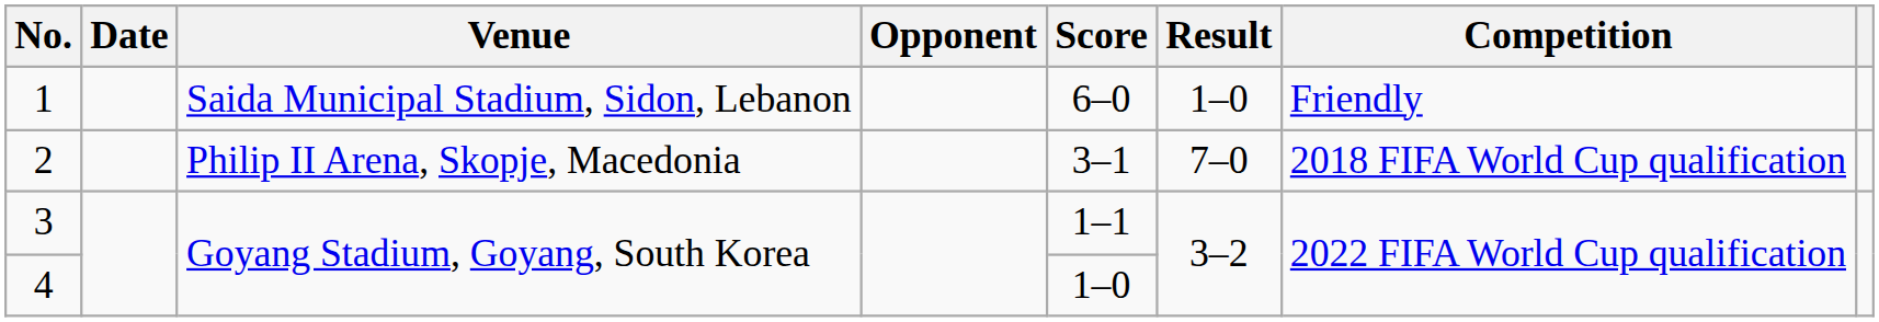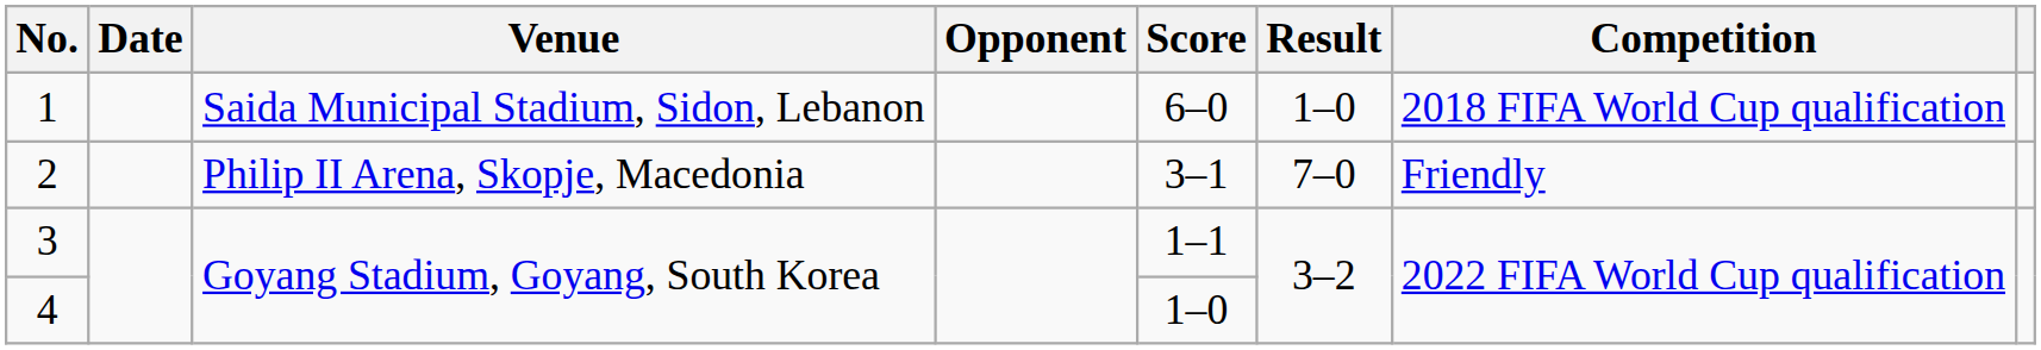 <table class="wikitable sortable">
 <tr>
 <th scope="col">No.</th>
 <th scope="col">Date</th>
 <th scope="col">Venue</th>
 <th scope="col">Opponent</th>
 <th scope="col">Score</th>
 <th scope="col">Result</th>
 <th scope="col">Competition</th>
 <th scope="col" class="unsortable"></th>
 </tr>
 <tr>
 <td align="center">1</td>
 <td></td>
 <td><a href='#'>Saida Municipal Stadium</a>, <a href='#'>Sidon</a>, Lebanon</td>
 <td></td>
 <td align="center">6–0</td>
 <td align="center">1–0</td>
-<td><a href='#'>Friendly</a></td>
+<td><a href='#'>2018 FIFA World Cup qualification</a></td>
 <td></td>
 </tr>
 <tr>
 <td align="center">2</td>
 <td></td>
 <td><a href='#'>Philip II Arena</a>, <a href='#'>Skopje</a>, Macedonia</td>
 <td></td>
 <td align="center">3–1</td>
 <td align="center">7–0</td>
-<td><a href='#'>2018 FIFA World Cup qualification</a></td>
+<td><a href='#'>Friendly</a></td>
 <td></td>
 </tr>
 <tr>
 <td align="center">3</td>
 <td rowspan="2"></td>
 <td rowspan="2"><a href='#'>Goyang Stadium</a>, <a href='#'>Goyang</a>, South Korea</td>
 <td rowspan="2"></td>
 <td align="center">1–1</td>
 <td rowspan="2" align="center">3–2</td>
 <td rowspan="2"><a href='#'>2022 FIFA World Cup qualification</a></td>
 <td rowspan="2"></td>
 </tr>
 <tr>
 <td align="center">4</td>
 <td align="center">1–0</td>
 </tr>
 </table>
